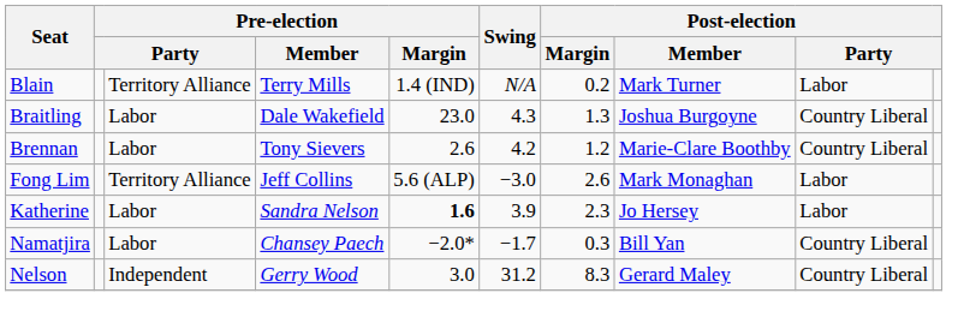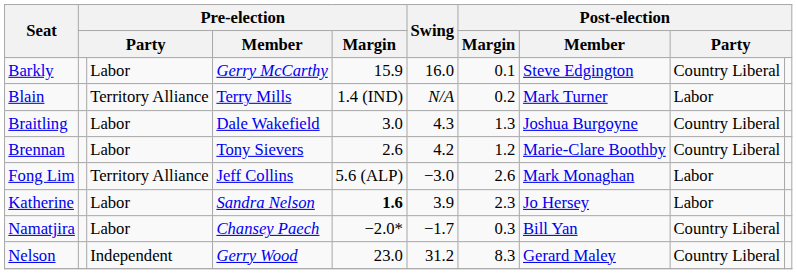 <table class="wikitable">
 <tr style="text-align:center">
 <th rowspan="2">Seat</th>
 <th colspan="4">Pre-election</th>
 <th rowspan="2">Swing</th>
 <th colspan="4">Post-election</th>
 </tr>
 <tr style="text-align:center">
 <th colspan="2">Party</th>
 <th>Member</th>
 <th>Margin</th>
 <th>Margin</th>
 <th>Member</th>
 <th colspan="2">Party</th>
+</tr>
+<tr>
+<td><a href='#'>Barkly</a></td>
+<td></td>
+<td>Labor</td>
+<td><em><a href='#'>Gerry McCarthy</a></em></td>
+<td style="text-align:right;">15.9</td>
+<td style="text-align:right;">16.0</td>
+<td style="text-align:right;">0.1</td>
+<td><a href='#'>Steve Edgington</a></td>
+<td>Country Liberal</td>
+<td></td>
 </tr>
 <tr>
 <td><a href='#'>Blain</a></td>
 <td></td>
 <td>Territory Alliance</td>
 <td><a href='#'>Terry Mills</a></td>
 <td style="text-align:right;">1.4 (IND)</td>
 <td style="text-align:right;"><em>N/A</em></td>
 <td style="text-align:right;">0.2</td>
 <td><a href='#'>Mark Turner</a></td>
 <td>Labor</td>
 <td></td>
 </tr>
 <tr>
 <td><a href='#'>Braitling</a></td>
 <td></td>
 <td>Labor</td>
 <td><a href='#'>Dale Wakefield</a></td>
-<td style="text-align:right;">23.0</td>
+<td style="text-align:right;">3.0</td>
 <td style="text-align:right;">4.3</td>
 <td style="text-align:right;">1.3</td>
 <td><a href='#'>Joshua Burgoyne</a></td>
 <td>Country Liberal</td>
 <td></td>
 </tr>
 <tr>
 <td><a href='#'>Brennan</a></td>
 <td></td>
 <td>Labor</td>
 <td><a href='#'>Tony Sievers</a></td>
 <td style="text-align:right;">2.6</td>
 <td style="text-align:right;">4.2</td>
 <td style="text-align:right;">1.2</td>
 <td><a href='#'>Marie-Clare Boothby</a></td>
 <td>Country Liberal</td>
 <td></td>
 </tr>
 <tr>
 <td><a href='#'>Fong Lim</a></td>
 <td></td>
 <td>Territory Alliance</td>
 <td><a href='#'>Jeff Collins</a></td>
 <td style="text-align:right;">5.6 (ALP)</td>
 <td style="text-align:right;">−3.0</td>
 <td style="text-align:right;">2.6</td>
 <td><a href='#'>Mark Monaghan</a></td>
 <td>Labor</td>
 <td></td>
 </tr>
 <tr>
 <td><a href='#'>Katherine</a></td>
 <td></td>
 <td>Labor</td>
 <td><em><a href='#'>Sandra Nelson</a></em></td>
 <td style="text-align:right;"><strong>1.6</strong></td>
 <td style="text-align:right;">3.9</td>
 <td style="text-align:right;">2.3</td>
 <td><a href='#'>Jo Hersey</a></td>
 <td>Labor</td>
 <td></td>
 </tr>
 <tr>
 <td><a href='#'>Namatjira</a></td>
 <td></td>
 <td>Labor</td>
 <td><em><a href='#'>Chansey Paech</a></em></td>
 <td style="text-align:right;">−2.0*</td>
 <td style="text-align:right;">−1.7</td>
 <td style="text-align:right;">0.3</td>
 <td><a href='#'>Bill Yan</a></td>
 <td>Country Liberal</td>
 <td></td>
 </tr>
 <tr>
 <td><a href='#'>Nelson</a></td>
 <td></td>
 <td>Independent</td>
 <td><em><a href='#'>Gerry Wood</a></em></td>
-<td style="text-align:right;">3.0</td>
+<td style="text-align:right;">23.0</td>
 <td style="text-align:right;">31.2</td>
 <td style="text-align:right;">8.3</td>
 <td><a href='#'>Gerard Maley</a></td>
 <td>Country Liberal</td>
 <td></td>
 </tr>
 <tr>
 </tr>
 </table>
